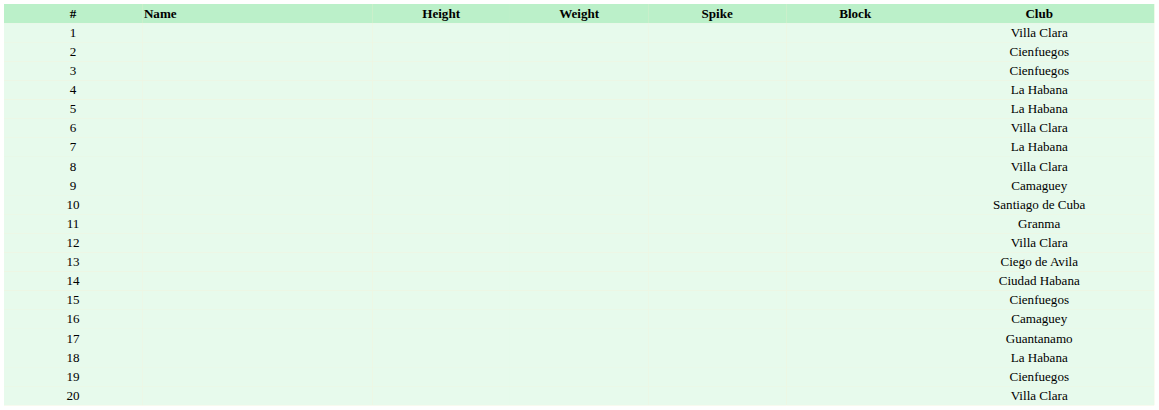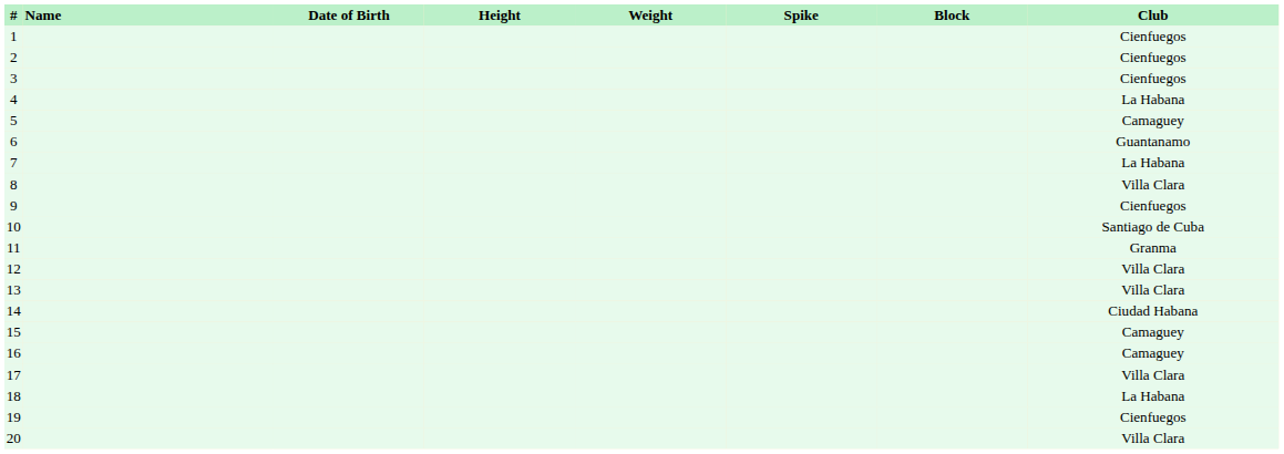 <table border=0 cellpadding=2 cellspacing=0  |- bgcolor=#FFECCE style="text-align:center; font-size:90%; width:100%">
 <tr bgcolor=#BBF0C9>
 <th>#</th>
 <th align=left width=20%>Name</th>
+<th width=12%>Date of Birth</th>
 <th width=12%>Height</th>
 <th width=12%>Weight</th>
 <th width=12%>Spike</th>
 <th width=12%>Block</th>
 <th width=20%>Club</th>
 </tr>
 <tr bgcolor=#E7FAEC>
 <td>1</td>
 <td align=left></td>
+<td align=right></td>
 <td></td>
 <td></td>
 <td></td>
 <td></td>
-<td>Villa Clara</td>
+<td>Cienfuegos</td>
 </tr>
 <tr bgcolor=#E7FAEC>
 <td>2</td>
 <td align=left></td>
+<td align=right></td>
 <td></td>
 <td></td>
 <td></td>
 <td></td>
 <td>Cienfuegos</td>
 </tr>
 <tr bgcolor=#E7FAEC>
 <td>3</td>
 <td align=left></td>
+<td align=right></td>
 <td></td>
 <td></td>
 <td></td>
 <td></td>
 <td>Cienfuegos</td>
 </tr>
 <tr bgcolor=#E7FAEC>
 <td>4</td>
 <td align=left></td>
+<td align=right></td>
 <td></td>
 <td></td>
 <td></td>
 <td></td>
 <td>La Habana</td>
 </tr>
 <tr bgcolor=#E7FAEC>
 <td>5</td>
 <td align=left></td>
+<td align=right></td>
 <td></td>
 <td></td>
 <td></td>
 <td></td>
-<td>La Habana</td>
+<td>Camaguey</td>
 </tr>
 <tr bgcolor=#E7FAEC>
 <td>6</td>
 <td align=left></td>
+<td align=right></td>
 <td></td>
 <td></td>
 <td></td>
 <td></td>
-<td>Villa Clara</td>
+<td>Guantanamo</td>
 </tr>
 <tr bgcolor=#E7FAEC>
 <td>7</td>
 <td align=left></td>
+<td align=right></td>
 <td></td>
 <td></td>
 <td></td>
 <td></td>
 <td>La Habana</td>
 </tr>
 <tr bgcolor=#E7FAEC>
 <td>8</td>
 <td align=left></td>
+<td align=right></td>
 <td></td>
 <td></td>
 <td></td>
 <td></td>
 <td>Villa Clara</td>
 </tr>
 <tr bgcolor=#E7FAEC>
 <td>9</td>
 <td align=left></td>
+<td align=right></td>
 <td></td>
 <td></td>
 <td></td>
 <td></td>
-<td>Camaguey</td>
+<td>Cienfuegos</td>
 </tr>
 <tr bgcolor=#E7FAEC>
 <td>10</td>
 <td align=left></td>
+<td align=right></td>
 <td></td>
 <td></td>
 <td></td>
 <td></td>
 <td>Santiago de Cuba</td>
 </tr>
 <tr bgcolor=#E7FAEC>
 <td>11</td>
 <td align=left></td>
+<td align=right></td>
 <td></td>
 <td></td>
 <td></td>
 <td></td>
 <td>Granma</td>
 </tr>
 <tr bgcolor=#E7FAEC>
 <td>12</td>
 <td align=left></td>
+<td align=right></td>
 <td></td>
 <td></td>
 <td></td>
 <td></td>
 <td>Villa Clara</td>
 </tr>
 <tr bgcolor=#E7FAEC>
 <td>13</td>
 <td align=left></td>
+<td align=right></td>
 <td></td>
 <td></td>
 <td></td>
 <td></td>
-<td>Ciego de Avila</td>
+<td>Villa Clara</td>
 </tr>
 <tr bgcolor=#E7FAEC>
 <td>14</td>
 <td align=left></td>
+<td align=right></td>
 <td></td>
 <td></td>
 <td></td>
 <td></td>
 <td>Ciudad Habana</td>
 </tr>
 <tr bgcolor=#E7FAEC>
 <td>15</td>
 <td align=left></td>
+<td align=right></td>
 <td></td>
 <td></td>
 <td></td>
 <td></td>
-<td>Cienfuegos</td>
+<td>Camaguey</td>
 </tr>
 <tr bgcolor=#E7FAEC>
 <td>16</td>
 <td align=left></td>
+<td align=right></td>
 <td></td>
 <td></td>
 <td></td>
 <td></td>
 <td>Camaguey</td>
 </tr>
 <tr bgcolor=#E7FAEC>
 <td>17</td>
 <td align=left></td>
+<td align=right></td>
 <td></td>
 <td></td>
 <td></td>
 <td></td>
-<td>Guantanamo</td>
+<td>Villa Clara</td>
 </tr>
 <tr bgcolor=#E7FAEC>
 <td>18</td>
 <td align=left></td>
+<td align=right></td>
 <td></td>
 <td></td>
 <td></td>
 <td></td>
 <td>La Habana</td>
 </tr>
 <tr bgcolor=#E7FAEC>
 <td>19</td>
 <td align=left></td>
+<td align=right></td>
 <td></td>
 <td></td>
 <td></td>
 <td></td>
 <td>Cienfuegos</td>
 </tr>
 <tr bgcolor=#E7FAEC>
 <td>20</td>
 <td align=left></td>
+<td align=right></td>
 <td></td>
 <td></td>
 <td></td>
 <td></td>
 <td>Villa Clara</td>
 </tr>
 </table>
